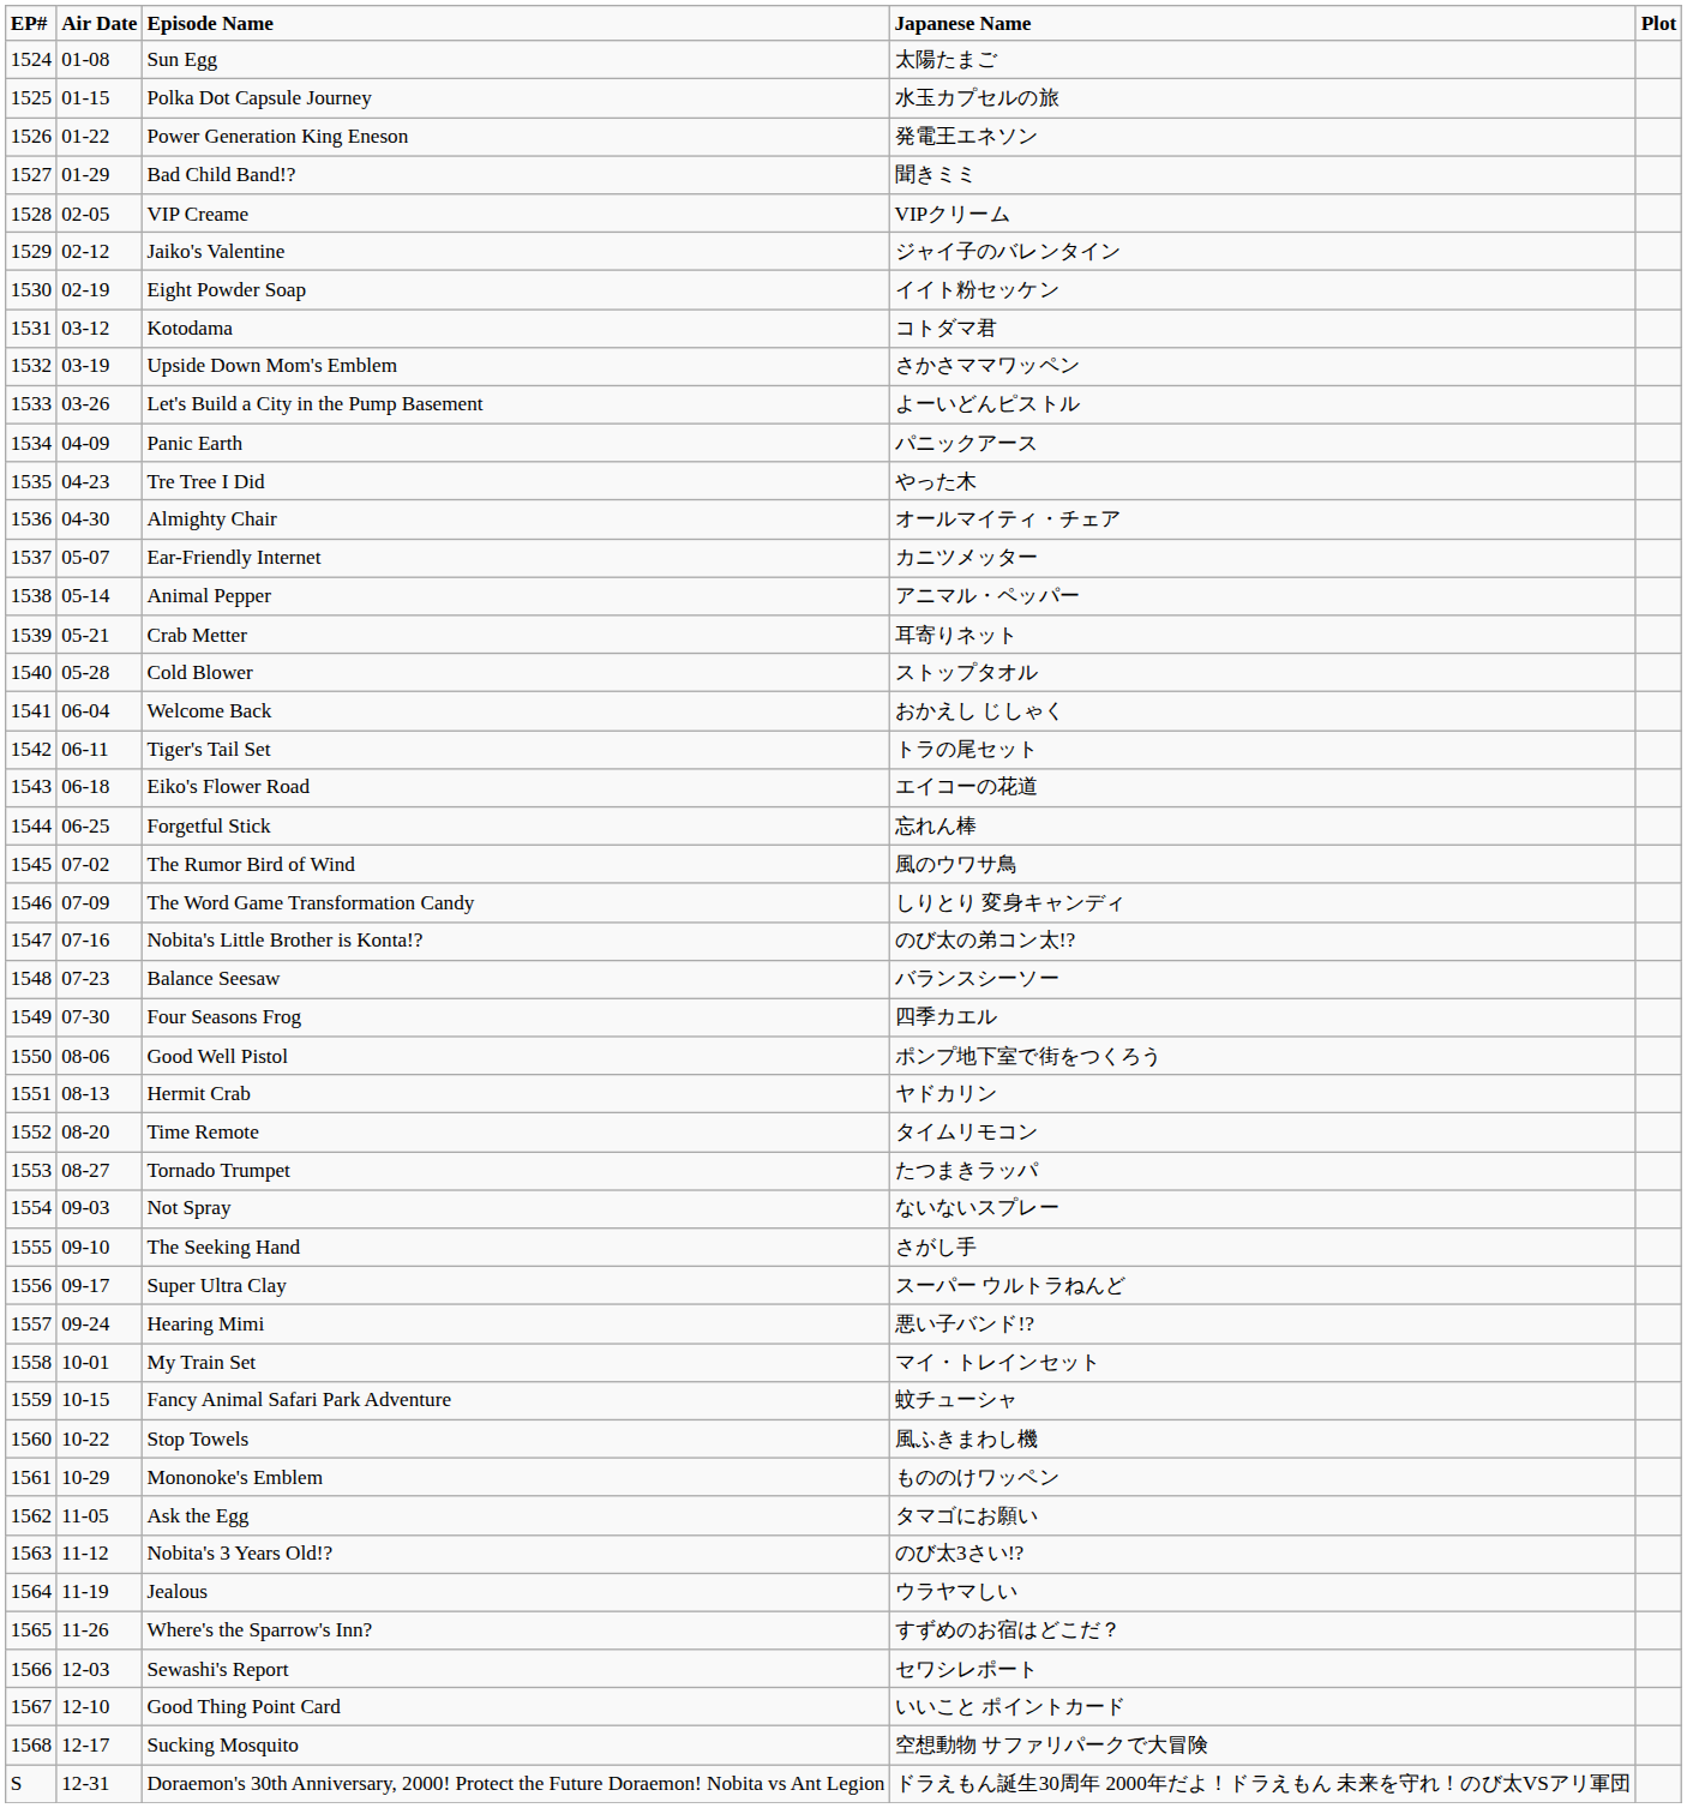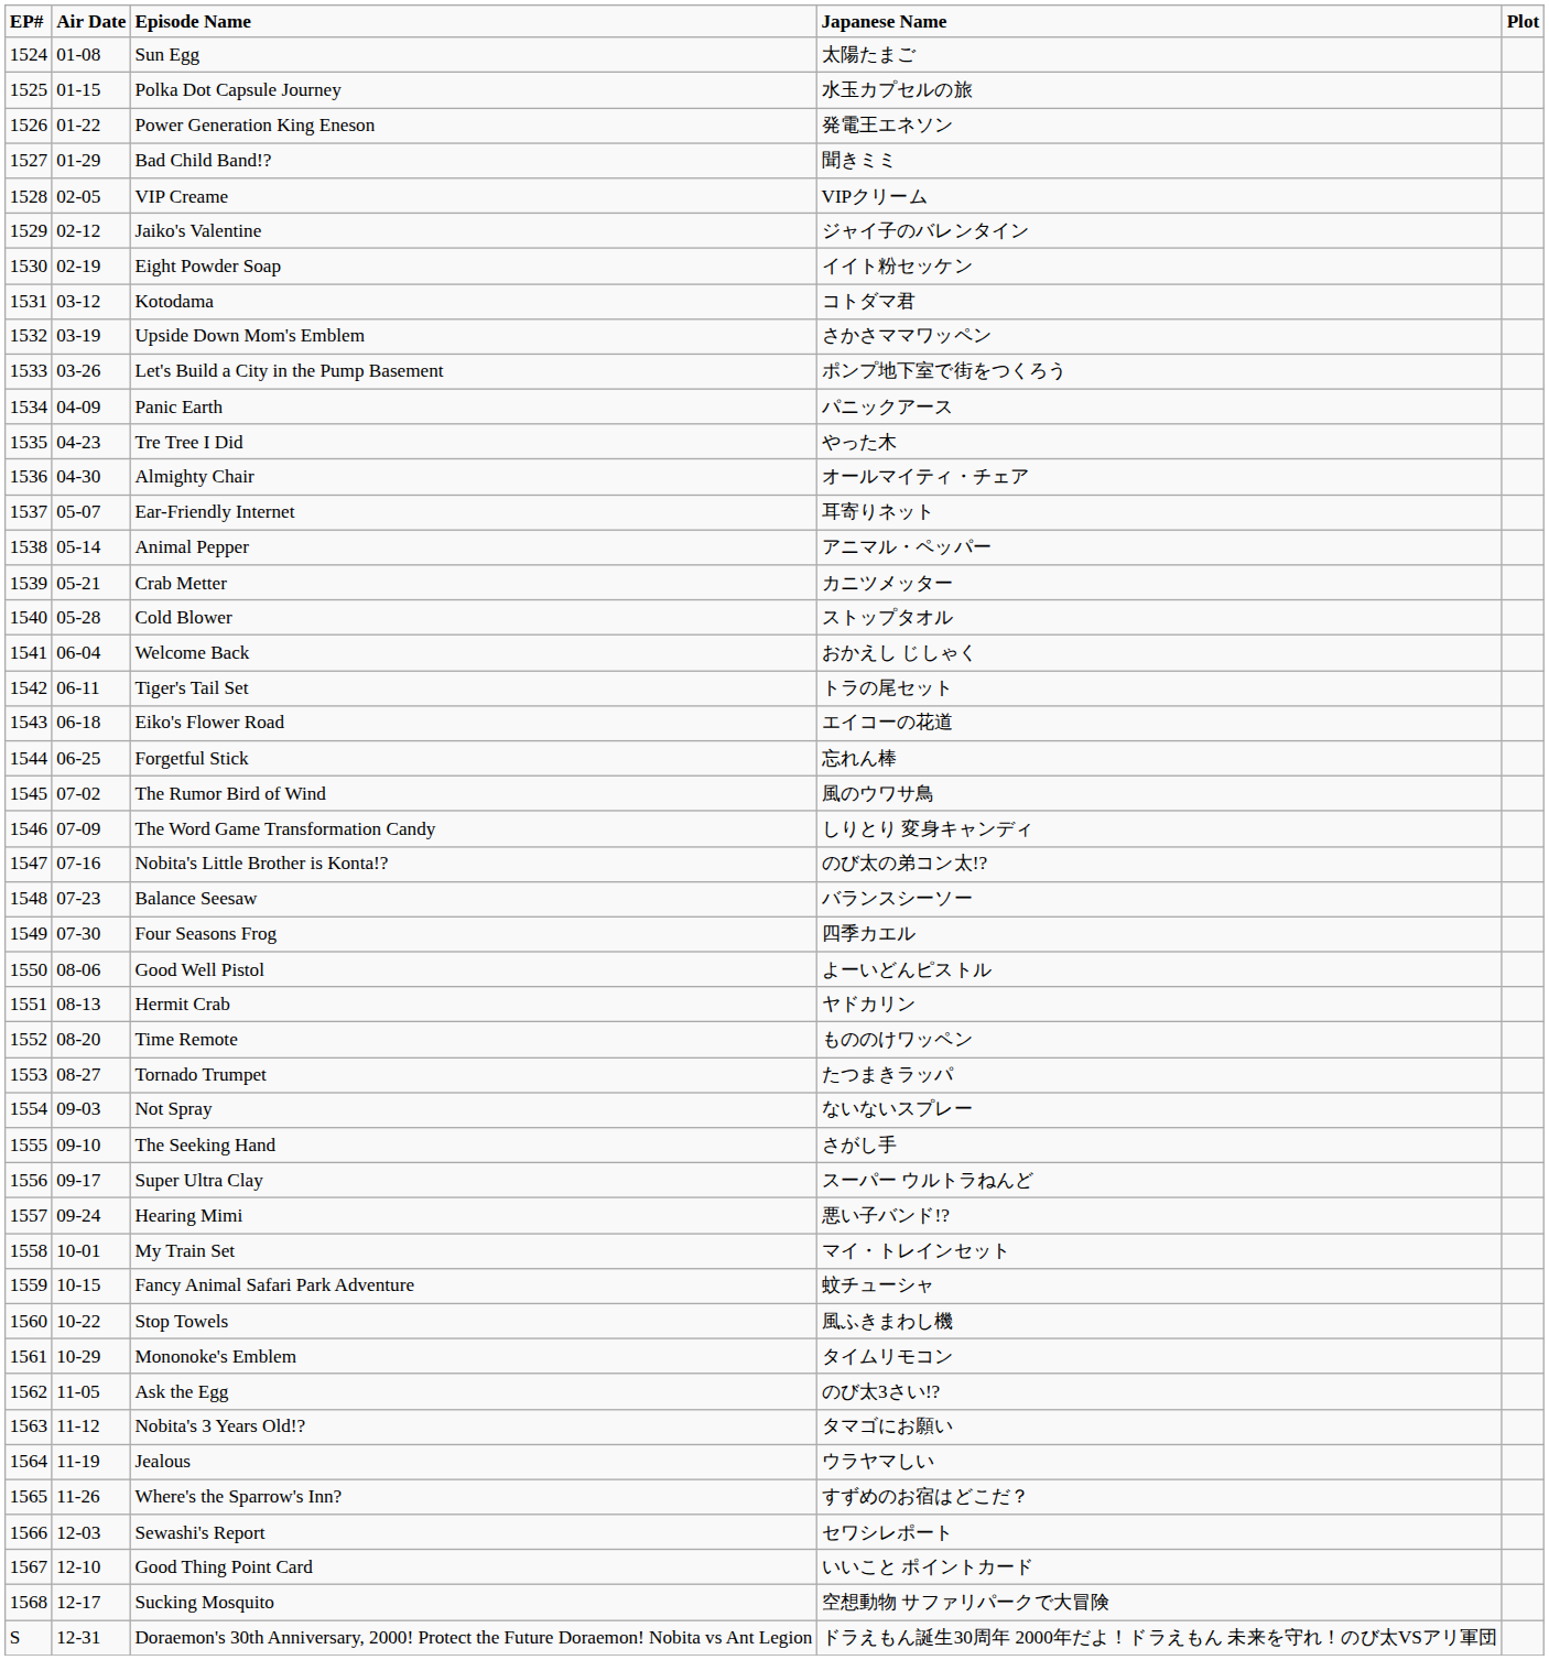 <table class="wikitable" style="font-size:small;">
 <tr>
 <td><strong>EP#</strong></td>
 <td><strong>Air Date</strong></td>
 <td><strong>Episode Name</strong></td>
 <td><strong>Japanese Name</strong></td>
 <td><strong>Plot</strong></td>
 </tr>
 <tr>
 <td>1524</td>
 <td>01-08</td>
 <td>Sun Egg</td>
 <td>太陽たまご</td>
 <td></td>
 </tr>
 <tr>
 <td>1525</td>
 <td>01-15</td>
 <td>Polka Dot Capsule Journey</td>
 <td>水玉カプセルの旅</td>
 <td></td>
 </tr>
 <tr>
 <td>1526</td>
 <td>01-22</td>
 <td>Power Generation King Eneson</td>
 <td>発電王エネソン</td>
 <td></td>
 </tr>
 <tr>
 <td>1527</td>
 <td>01-29</td>
 <td>Bad Child Band!?</td>
 <td>聞きミミ</td>
 <td></td>
 </tr>
 <tr>
 <td>1528</td>
 <td>02-05</td>
 <td>VIP Creame</td>
 <td>VIPクリーム</td>
 <td></td>
 </tr>
 <tr>
 <td>1529</td>
 <td>02-12</td>
 <td>Jaiko's Valentine</td>
 <td>ジャイ子のバレンタイン</td>
 <td></td>
 </tr>
 <tr>
 <td>1530</td>
 <td>02-19</td>
 <td>Eight Powder Soap</td>
 <td>イイト粉セッケン</td>
 <td></td>
 </tr>
 <tr>
 <td>1531</td>
 <td>03-12</td>
 <td>Kotodama</td>
 <td>コトダマ君</td>
 <td></td>
 </tr>
 <tr>
 <td>1532</td>
 <td>03-19</td>
 <td>Upside Down Mom's Emblem</td>
 <td>さかさママワッペン</td>
 <td></td>
 </tr>
 <tr>
 <td>1533</td>
 <td>03-26</td>
 <td>Let's Build a City in the Pump Basement</td>
-<td>よーいどんピストル</td>
+<td>ポンプ地下室で街をつくろう</td>
 <td></td>
 </tr>
 <tr>
 <td>1534</td>
 <td>04-09</td>
 <td>Panic Earth</td>
 <td>パニックアース</td>
 <td></td>
 </tr>
 <tr>
 <td>1535</td>
 <td>04-23</td>
 <td>Tre Tree I Did</td>
 <td>やった木</td>
 <td></td>
 </tr>
 <tr>
 <td>1536</td>
 <td>04-30</td>
 <td>Almighty Chair</td>
 <td>オールマイティ・チェア</td>
 <td></td>
 </tr>
 <tr>
 <td>1537</td>
 <td>05-07</td>
 <td>Ear-Friendly Internet</td>
-<td>カニツメッター</td>
+<td>耳寄りネット</td>
 <td></td>
 </tr>
 <tr>
 <td>1538</td>
 <td>05-14</td>
 <td>Animal Pepper</td>
 <td>アニマル・ペッパー</td>
 <td></td>
 </tr>
 <tr>
 <td>1539</td>
 <td>05-21</td>
 <td>Crab Metter</td>
-<td>耳寄りネット</td>
+<td>カニツメッター</td>
 <td></td>
 </tr>
 <tr>
 <td>1540</td>
 <td>05-28</td>
 <td>Cold Blower</td>
 <td>ストップタオル</td>
 <td></td>
 </tr>
 <tr>
 <td>1541</td>
 <td>06-04</td>
 <td>Welcome Back</td>
 <td>おかえし じしゃく</td>
 <td></td>
 </tr>
 <tr>
 <td>1542</td>
 <td>06-11</td>
 <td>Tiger's Tail Set</td>
 <td>トラの尾セット</td>
 <td></td>
 </tr>
 <tr>
 <td>1543</td>
 <td>06-18</td>
 <td>Eiko's Flower Road</td>
 <td>エイコーの花道</td>
 <td></td>
 </tr>
 <tr>
 <td>1544</td>
 <td>06-25</td>
 <td>Forgetful Stick</td>
 <td>忘れん棒</td>
 <td></td>
 </tr>
 <tr>
 <td>1545</td>
 <td>07-02</td>
 <td>The Rumor Bird of Wind</td>
 <td>風のウワサ鳥</td>
 <td></td>
 </tr>
 <tr>
 <td>1546</td>
 <td>07-09</td>
 <td>The Word Game Transformation Candy</td>
 <td>しりとり 変身キャンディ</td>
 <td></td>
 </tr>
 <tr>
 <td>1547</td>
 <td>07-16</td>
 <td>Nobita's Little Brother is Konta!?</td>
 <td>のび太の弟コン太!?</td>
 <td></td>
 </tr>
 <tr>
 <td>1548</td>
 <td>07-23</td>
 <td>Balance Seesaw</td>
 <td>バランスシーソー</td>
 <td></td>
 </tr>
 <tr>
 <td>1549</td>
 <td>07-30</td>
 <td>Four Seasons Frog</td>
 <td>四季カエル</td>
 <td></td>
 </tr>
 <tr>
 <td>1550</td>
 <td>08-06</td>
 <td>Good Well Pistol</td>
-<td>ポンプ地下室で街をつくろう</td>
+<td>よーいどんピストル</td>
 <td></td>
 </tr>
 <tr>
 <td>1551</td>
 <td>08-13</td>
 <td>Hermit Crab</td>
 <td>ヤドカリン</td>
 <td></td>
 </tr>
 <tr>
 <td>1552</td>
 <td>08-20</td>
 <td>Time Remote</td>
-<td>タイムリモコン</td>
+<td>もののけワッペン</td>
 <td></td>
 </tr>
 <tr>
 <td>1553</td>
 <td>08-27</td>
 <td>Tornado Trumpet</td>
 <td>たつまきラッパ</td>
 <td></td>
 </tr>
 <tr>
 <td>1554</td>
 <td>09-03</td>
 <td>Not Spray</td>
 <td>ないないスプレー</td>
 <td></td>
 </tr>
 <tr>
 <td>1555</td>
 <td>09-10</td>
 <td>The Seeking Hand</td>
 <td>さがし手</td>
 <td></td>
 </tr>
 <tr>
 <td>1556</td>
 <td>09-17</td>
 <td>Super Ultra Clay</td>
 <td>スーパー ウルトラねんど</td>
 <td></td>
 </tr>
 <tr>
 <td>1557</td>
 <td>09-24</td>
 <td>Hearing Mimi</td>
 <td>悪い子バンド!?</td>
 <td></td>
 </tr>
 <tr>
 <td>1558</td>
 <td>10-01</td>
 <td>My Train Set</td>
 <td>マイ・トレインセット</td>
 <td></td>
 </tr>
 <tr>
 <td>1559</td>
 <td>10-15</td>
 <td>Fancy Animal Safari Park Adventure</td>
 <td>蚊チューシャ</td>
 <td></td>
 </tr>
 <tr>
 <td>1560</td>
 <td>10-22</td>
 <td>Stop Towels</td>
 <td>風ふきまわし機</td>
 <td></td>
 </tr>
 <tr>
 <td>1561</td>
 <td>10-29</td>
 <td>Mononoke's Emblem</td>
-<td>もののけワッペン</td>
+<td>タイムリモコン</td>
 <td></td>
 </tr>
 <tr>
 <td>1562</td>
 <td>11-05</td>
 <td>Ask the Egg</td>
-<td>タマゴにお願い</td>
+<td>のび太3さい!?</td>
 <td></td>
 </tr>
 <tr>
 <td>1563</td>
 <td>11-12</td>
 <td>Nobita's 3 Years Old!?</td>
-<td>のび太3さい!?</td>
+<td>タマゴにお願い</td>
 <td></td>
 </tr>
 <tr>
 <td>1564</td>
 <td>11-19</td>
 <td>Jealous</td>
 <td>ウラヤマしい</td>
 <td></td>
 </tr>
 <tr>
 <td>1565</td>
 <td>11-26</td>
 <td>Where's the Sparrow's Inn?</td>
 <td>すずめのお宿はどこだ？</td>
 <td></td>
 </tr>
 <tr>
 <td>1566</td>
 <td>12-03</td>
 <td>Sewashi's Report</td>
 <td>セワシレポート</td>
 <td></td>
 </tr>
 <tr>
 <td>1567</td>
 <td>12-10</td>
 <td>Good Thing Point Card</td>
 <td>いいこと ポイントカード</td>
 <td></td>
 </tr>
 <tr>
 <td>1568</td>
 <td>12-17</td>
 <td>Sucking Mosquito</td>
 <td>空想動物 サファリパークで大冒険</td>
 <td></td>
 </tr>
 <tr>
 <td>S</td>
 <td>12-31</td>
 <td>Doraemon's 30th Anniversary, 2000! Protect the Future Doraemon! Nobita vs Ant Legion</td>
 <td>ドラえもん誕生30周年 2000年だよ！ドラえもん 未来を守れ！のび太VSアリ軍団</td>
 <td></td>
 </tr>
 </table>
